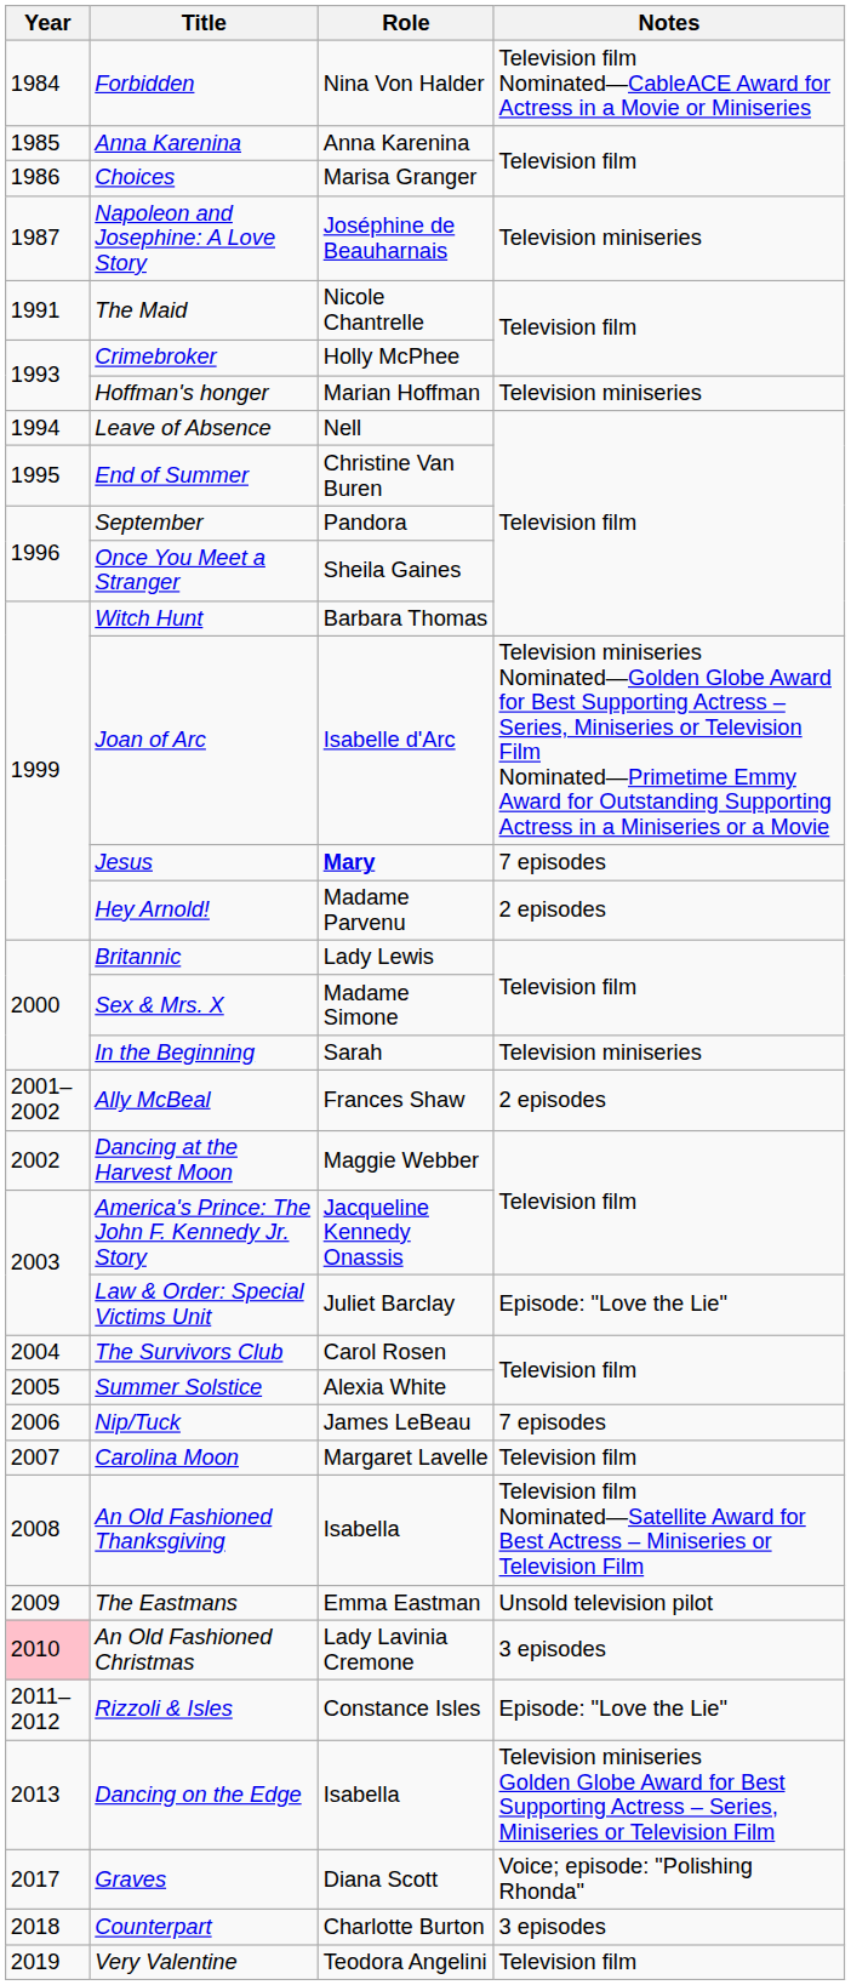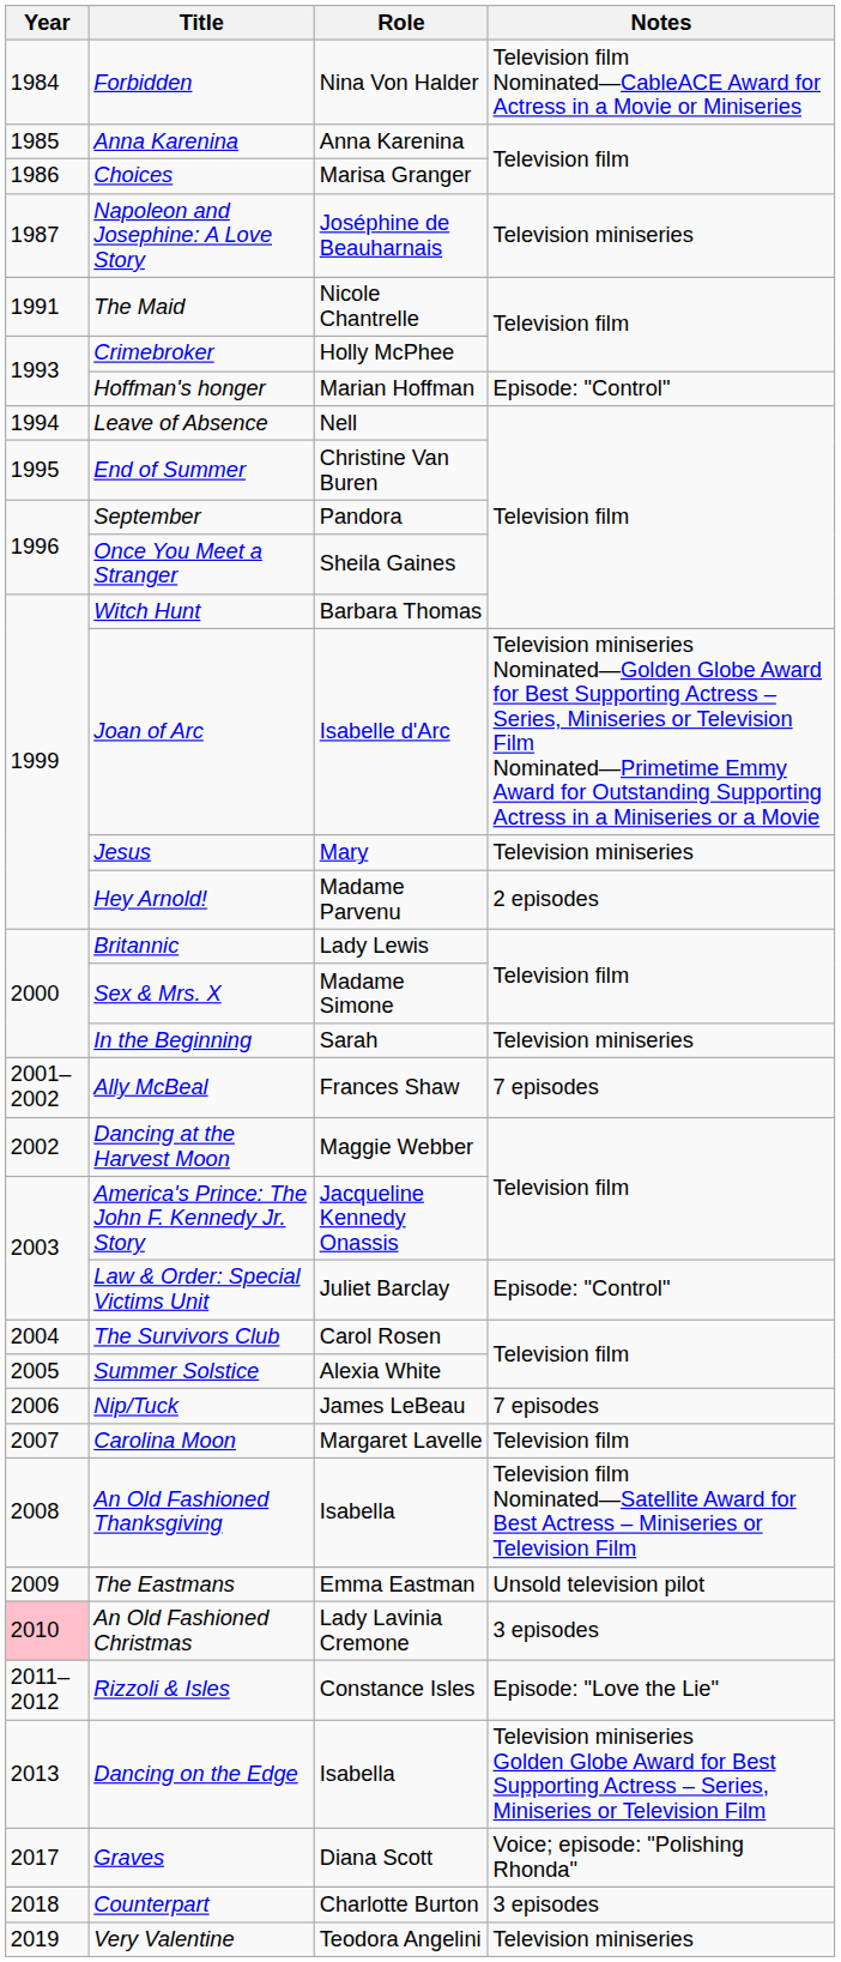 <table class="wikitable sortable">
 <tr>
 <th>Year</th>
 <th>Title</th>
 <th>Role</th>
 <th class="unsortable">Notes</th>
 </tr>
 <tr>
 <td>1984</td>
 <td><em><a href='#'>Forbidden</a></em></td>
 <td>Nina Von Halder</td>
 <td>Television film<br>Nominated—<a href='#'>CableACE Award for Actress in a Movie or Miniseries</a></td>
 </tr>
 <tr>
 <td>1985</td>
 <td><em><a href='#'>Anna Karenina</a></em></td>
 <td>Anna Karenina</td>
 <td rowspan="2">Television film</td>
 </tr>
 <tr>
 <td>1986</td>
 <td><em><a href='#'>Choices</a></em></td>
 <td>Marisa Granger</td>
 </tr>
 <tr>
 <td>1987</td>
 <td><em><a href='#'>Napoleon and Josephine: A Love Story</a></em></td>
 <td><a href='#'>Joséphine de Beauharnais</a></td>
 <td>Television miniseries</td>
 </tr>
 <tr>
 <td>1991</td>
 <td><em>The Maid</em></td>
 <td>Nicole Chantrelle</td>
 <td rowspan="2">Television film</td>
 </tr>
 <tr>
 <td rowspan="2">1993</td>
 <td><em><a href='#'>Crimebroker</a></em></td>
 <td>Holly McPhee</td>
 </tr>
 <tr>
 <td><em>Hoffman's honger</em></td>
 <td>Marian Hoffman</td>
-<td>Television miniseries</td>
+<td>Episode: "Control"</td>
 </tr>
 <tr>
 <td>1994</td>
 <td><em>Leave of Absence</em></td>
 <td>Nell</td>
 <td rowspan="5">Television film</td>
 </tr>
 <tr>
 <td>1995</td>
 <td><em><a href='#'>End of Summer</a></em></td>
 <td>Christine Van Buren</td>
 </tr>
 <tr>
 <td rowspan="2">1996</td>
 <td><em>September</em></td>
 <td>Pandora</td>
 </tr>
 <tr>
 <td><em><a href='#'>Once You Meet a Stranger</a></em></td>
 <td>Sheila Gaines</td>
 </tr>
 <tr>
 <td rowspan="4">1999</td>
 <td><em><a href='#'>Witch Hunt</a></em></td>
 <td>Barbara Thomas</td>
 </tr>
 <tr .>
 <td><em><a href='#'>Joan of Arc</a></em></td>
 <td><a href='#'>Isabelle d'Arc</a></td>
 <td>Television miniseries<br>Nominated—<a href='#'>Golden Globe Award for Best Supporting Actress – Series, Miniseries or Television Film</a><br>Nominated—<a href='#'>Primetime Emmy Award for Outstanding Supporting Actress in a Miniseries or a Movie</a></td>
 </tr>
 <tr>
 <td><em><a href='#'>Jesus</a></em></td>
-<td><strong><a href='#'>Mary</a></strong></td>
-<td>7 episodes</td>
+<td><a href='#'>Mary</a></td>
+<td>Television miniseries</td>
 </tr>
 <tr>
 <td><em><a href='#'>Hey Arnold!</a></em></td>
 <td>Madame Parvenu</td>
 <td>2 episodes</td>
 </tr>
 <tr>
 <td rowspan="3">2000</td>
 <td><em><a href='#'>Britannic</a></em></td>
 <td>Lady Lewis</td>
 <td rowspan="2">Television film</td>
 </tr>
 <tr>
 <td><em><a href='#'>Sex & Mrs. X</a></em></td>
 <td>Madame Simone</td>
 </tr>
 <tr>
 <td><em><a href='#'>In the Beginning</a></em></td>
 <td>Sarah</td>
 <td>Television miniseries</td>
 </tr>
 <tr>
 <td>2001–2002</td>
 <td><em><a href='#'>Ally McBeal</a></em></td>
 <td>Frances Shaw</td>
-<td>2 episodes</td>
+<td>7 episodes</td>
 </tr>
 <tr>
 <td>2002</td>
 <td><em><a href='#'>Dancing at the Harvest Moon</a></em></td>
 <td>Maggie Webber</td>
 <td rowspan="2">Television film</td>
 </tr>
 <tr>
 <td rowspan="2">2003</td>
 <td><em><a href='#'>America's Prince: The John F. Kennedy Jr. Story</a></em></td>
 <td><a href='#'>Jacqueline Kennedy Onassis</a></td>
 </tr>
 <tr>
 <td><em><a href='#'>Law & Order: Special Victims Unit</a></em></td>
 <td>Juliet Barclay</td>
-<td>Episode: "Love the Lie"</td>
+<td>Episode: "Control"</td>
 </tr>
 <tr>
 <td>2004</td>
 <td><em><a href='#'>The Survivors Club</a></em></td>
 <td>Carol Rosen</td>
 <td rowspan="2">Television film</td>
 </tr>
 <tr>
 <td>2005</td>
 <td><em><a href='#'>Summer Solstice</a></em></td>
 <td>Alexia White</td>
 </tr>
 <tr>
 <td>2006</td>
 <td><em><a href='#'>Nip/Tuck</a></em></td>
 <td>James LeBeau</td>
 <td>7 episodes</td>
 </tr>
 <tr>
 <td>2007</td>
 <td><em><a href='#'>Carolina Moon</a></em></td>
 <td>Margaret Lavelle</td>
 <td>Television film</td>
 </tr>
 <tr>
 <td>2008</td>
 <td><em><a href='#'>An Old Fashioned Thanksgiving</a></em></td>
 <td>Isabella</td>
 <td>Television film<br>Nominated—<a href='#'>Satellite Award for Best Actress – Miniseries or Television Film</a></td>
 </tr>
 <tr>
 <td>2009</td>
 <td><em>The Eastmans</em></td>
 <td>Emma Eastman</td>
 <td>Unsold television pilot</td>
 </tr>
 <tr>
 <td style="background: pink;">2010</td>
 <td><em>An Old Fashioned Christmas</em></td>
 <td>Lady Lavinia Cremone</td>
 <td>3 episodes</td>
 </tr>
 <tr>
 <td>2011–2012</td>
 <td><em><a href='#'>Rizzoli & Isles</a></em></td>
 <td>Constance Isles</td>
 <td>Episode: "Love the Lie"</td>
 </tr>
 <tr>
 <td>2013</td>
 <td><em><a href='#'>Dancing on the Edge</a></em></td>
 <td>Isabella</td>
 <td>Television miniseries<br><a href='#'>Golden Globe Award for Best Supporting Actress – Series, Miniseries or Television Film</a></td>
 </tr>
 <tr>
 <td>2017</td>
 <td><em><a href='#'>Graves</a></em></td>
 <td>Diana Scott</td>
 <td>Voice; episode: "Polishing Rhonda"</td>
 </tr>
 <tr>
 <td>2018</td>
 <td><em><a href='#'>Counterpart</a></em></td>
 <td>Charlotte Burton</td>
 <td>3 episodes</td>
 </tr>
 <tr>
 <td>2019</td>
 <td><em>Very Valentine</em></td>
 <td>Teodora Angelini</td>
-<td>Television film</td>
+<td>Television miniseries</td>
 </tr>
 </table>
